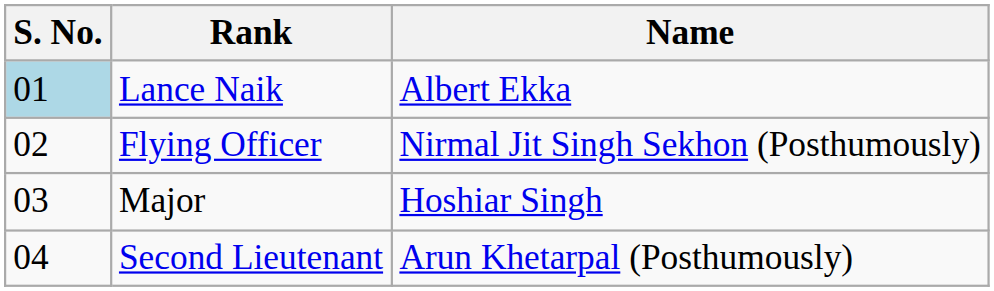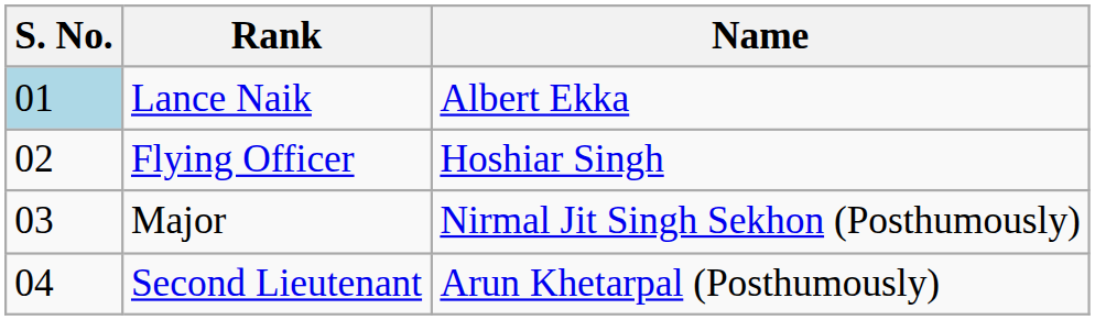 <table class="wikitable">
 <tr>
 <th>S. No.</th>
 <th>Rank</th>
 <th>Name</th>
 </tr>
 <tr>
 <td style="background: lightblue;">01</td>
 <td><a href='#'>Lance Naik</a></td>
 <td><a href='#'>Albert Ekka</a></td>
 </tr>
 <tr>
 <td>02</td>
 <td><a href='#'>Flying Officer</a></td>
-<td><a href='#'>Nirmal Jit Singh Sekhon</a> (Posthumously)</td>
+<td><a href='#'>Hoshiar Singh</a></td>
 </tr>
 <tr>
 <td>03</td>
 <td>Major</td>
-<td><a href='#'>Hoshiar Singh</a></td>
+<td><a href='#'>Nirmal Jit Singh Sekhon</a> (Posthumously)</td>
 </tr>
 <tr>
 <td>04</td>
 <td><a href='#'>Second Lieutenant</a></td>
 <td><a href='#'>Arun Khetarpal</a> (Posthumously)</td>
 </tr>
 </table>
